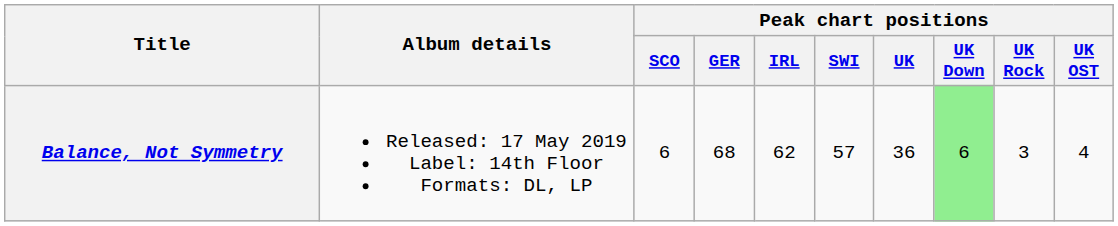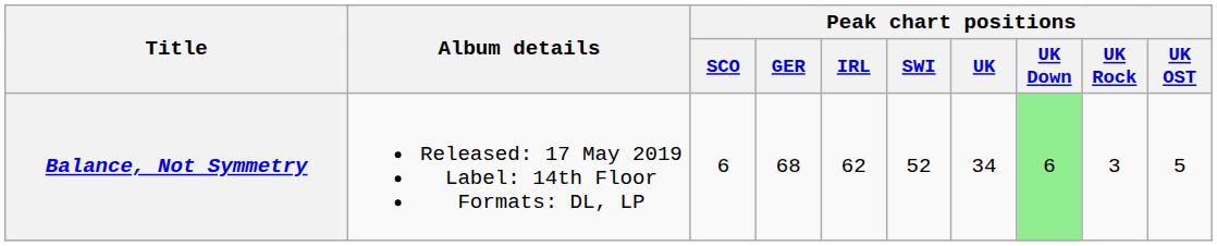 <table class="wikitable plainrowheaders" style="text-align:center;">
 <tr>
 <th scope="col" rowspan="2" style="width:16em;">Title</th>
 <th scope="col" rowspan="2" style="width:16em;">Album details</th>
 <th scope="col" colspan="8">Peak chart positions</th>
 </tr>
 <tr>
 <th scope="col" style="width:3em;font-size:90%;"><a href='#'>SCO</a><br></th>
 <th scope="col" style="width:3em;font-size:90%;"><a href='#'>GER</a><br></th>
 <th scope="col" style="width:3em;font-size:90%;"><a href='#'>IRL</a><br></th>
 <th scope="col" style="width:3em;font-size:90%;"><a href='#'>SWI</a><br></th>
 <th scope="col" style="width:3em;font-size:90%;"><a href='#'>UK</a><br></th>
 <th scope="col" style="width:3em;font-size:90%;"><a href='#'>UK<br>Down</a><br></th>
 <th scope="col" style="width:3em;font-size:90%;"><a href='#'>UK<br>Rock</a><br></th>
 <th scope="col" style="width:3em;font-size:90%;"><a href='#'>UK<br>OST</a><br></th>
 </tr>
 <tr>
 <th scope="row"><em><a href='#'>Balance, Not Symmetry</a></em></th>
 <td><br><ul><li>Released: 17 May 2019</li><li>Label: 14th Floor</li><li>Formats: DL, LP</li></ul></td>
 <td>6</td>
 <td>68</td>
 <td>62<br></td>
-<td>57</td>
-<td>36</td>
+<td>52</td>
+<td>34</td>
 <td style="background: lightgreen;">6</td>
 <td>3</td>
-<td>4</td>
+<td>5</td>
 </tr>
 </table>
